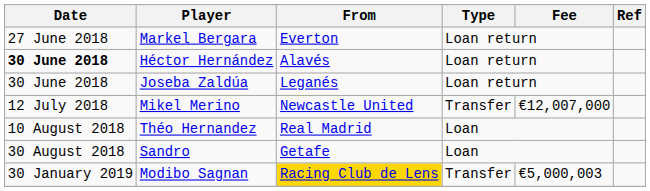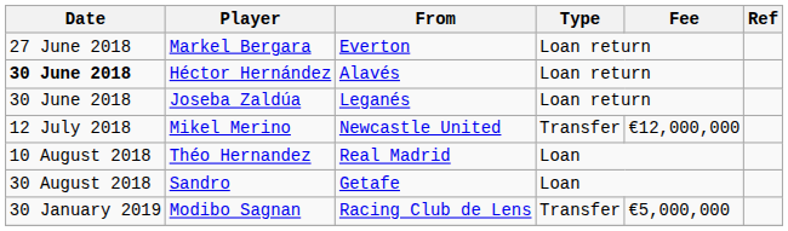 <table class="wikitable">
 <tr>
 <th>Date</th>
 <th>Player</th>
 <th>From</th>
 <th>Type</th>
 <th>Fee</th>
 <th>Ref</th>
 </tr>
 <tr>
 <td>27 June 2018</td>
 <td> <a href='#'>Markel Bergara</a></td>
 <td> <a href='#'>Everton</a></td>
 <td colspan=2>Loan return</td>
 <td></td>
 </tr>
 <tr>
 <td><strong>30 June 2018</strong></td>
 <td> <a href='#'>Héctor Hernández</a></td>
 <td> <a href='#'>Alavés</a></td>
 <td colspan=2>Loan return</td>
 <td></td>
 </tr>
 <tr>
 <td>30 June 2018</td>
 <td> <a href='#'>Joseba Zaldúa</a></td>
 <td> <a href='#'>Leganés</a></td>
 <td colspan=2>Loan return</td>
 <td></td>
 </tr>
 <tr>
 <td>12 July 2018</td>
 <td> <a href='#'>Mikel Merino</a></td>
 <td> <a href='#'>Newcastle United</a></td>
 <td>Transfer</td>
-<td>€12,007,000</td>
+<td>€12,000,000</td>
 <td></td>
 </tr>
 <tr>
 <td>10 August 2018</td>
 <td> <a href='#'>Théo Hernandez</a></td>
 <td> <a href='#'>Real Madrid</a></td>
 <td colspan=2>Loan</td>
 <td></td>
 </tr>
 <tr>
 <td>30 August 2018</td>
 <td> <a href='#'>Sandro</a></td>
 <td> <a href='#'>Getafe</a></td>
 <td colspan=2>Loan</td>
 <td></td>
 </tr>
 <tr>
 <td>30 January 2019</td>
 <td> <a href='#'>Modibo Sagnan</a></td>
-<td style="background: gold;"> <a href='#'>Racing Club de Lens</a></td>
+<td> <a href='#'>Racing Club de Lens</a></td>
 <td>Transfer</td>
-<td>€5,000,003</td>
+<td>€5,000,000</td>
 <td></td>
 </tr>
 <tr>
 </tr>
 </table>
